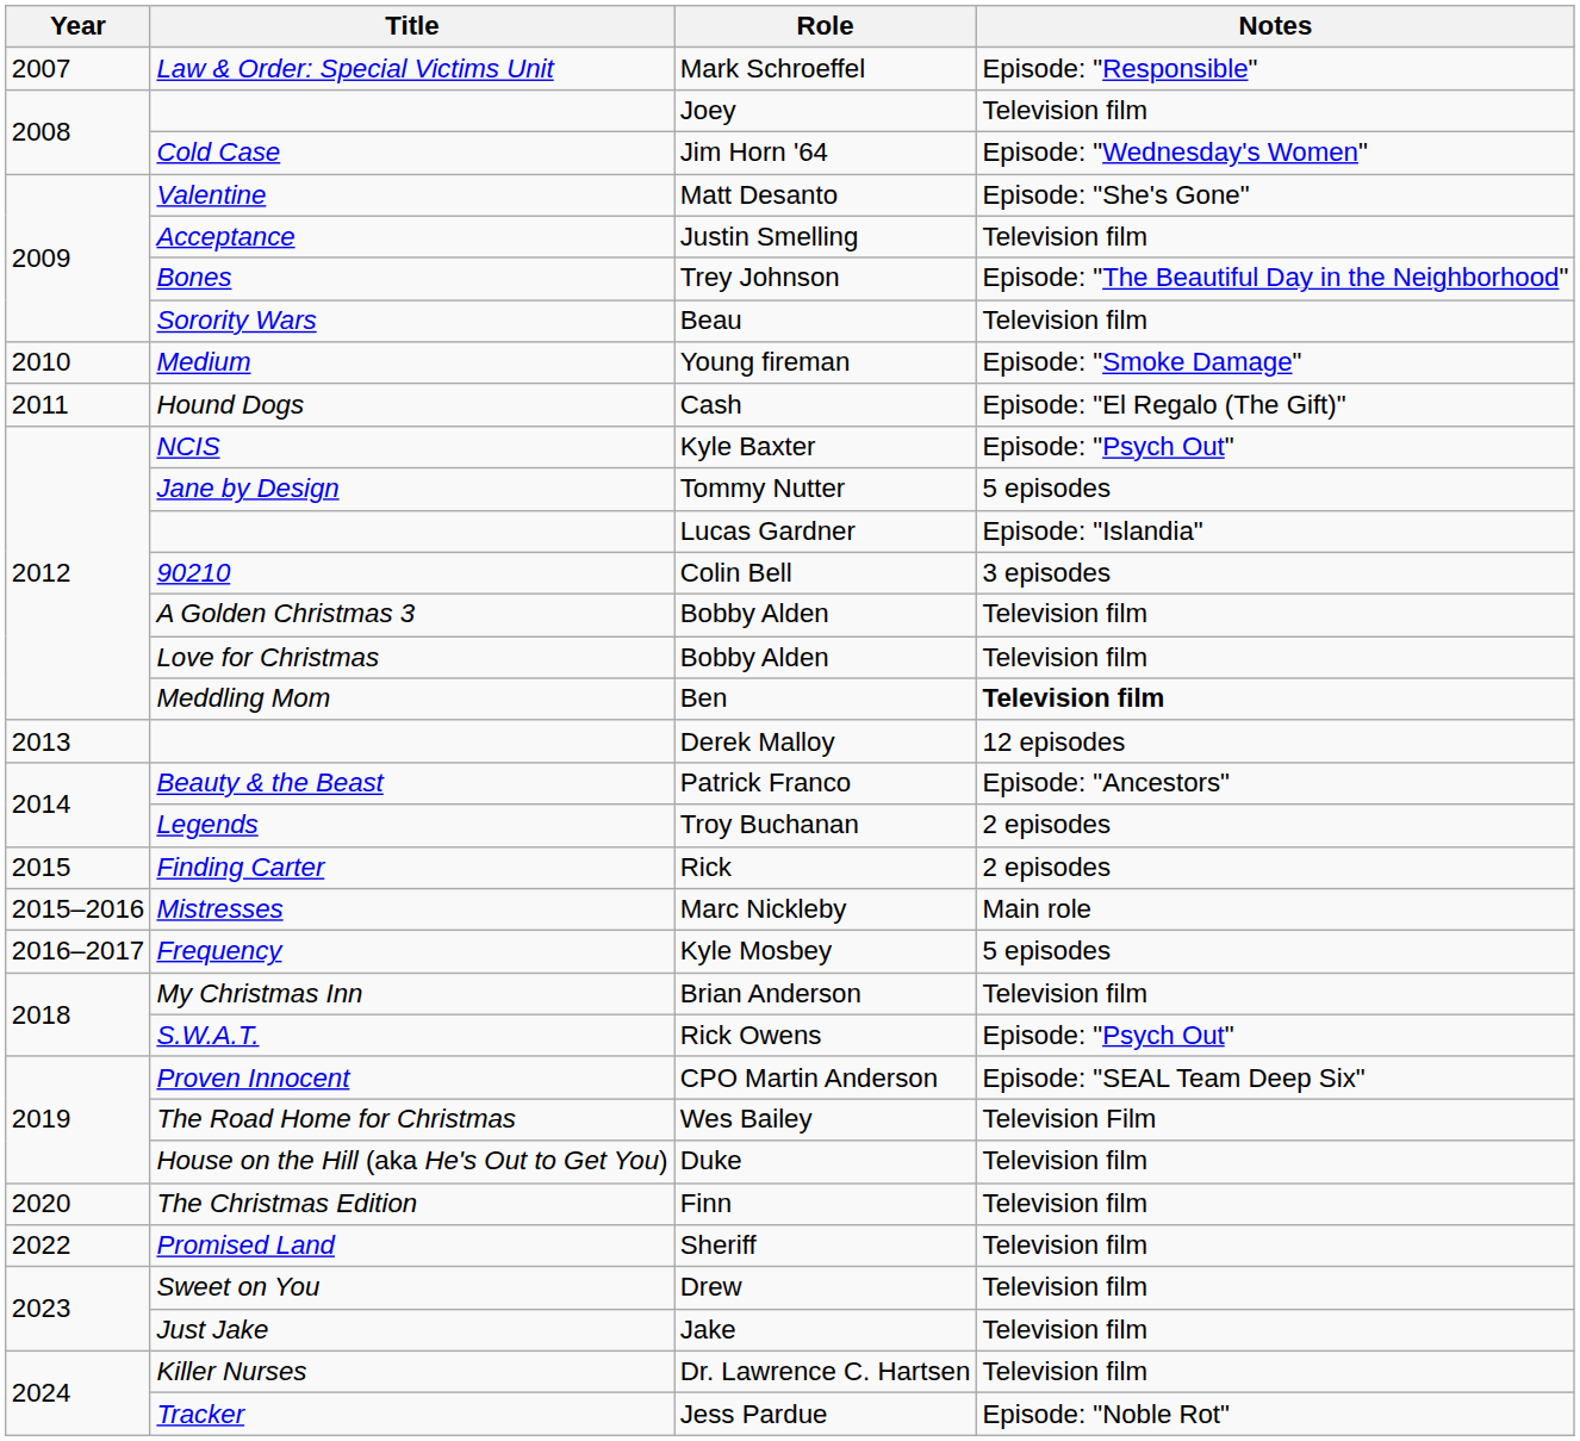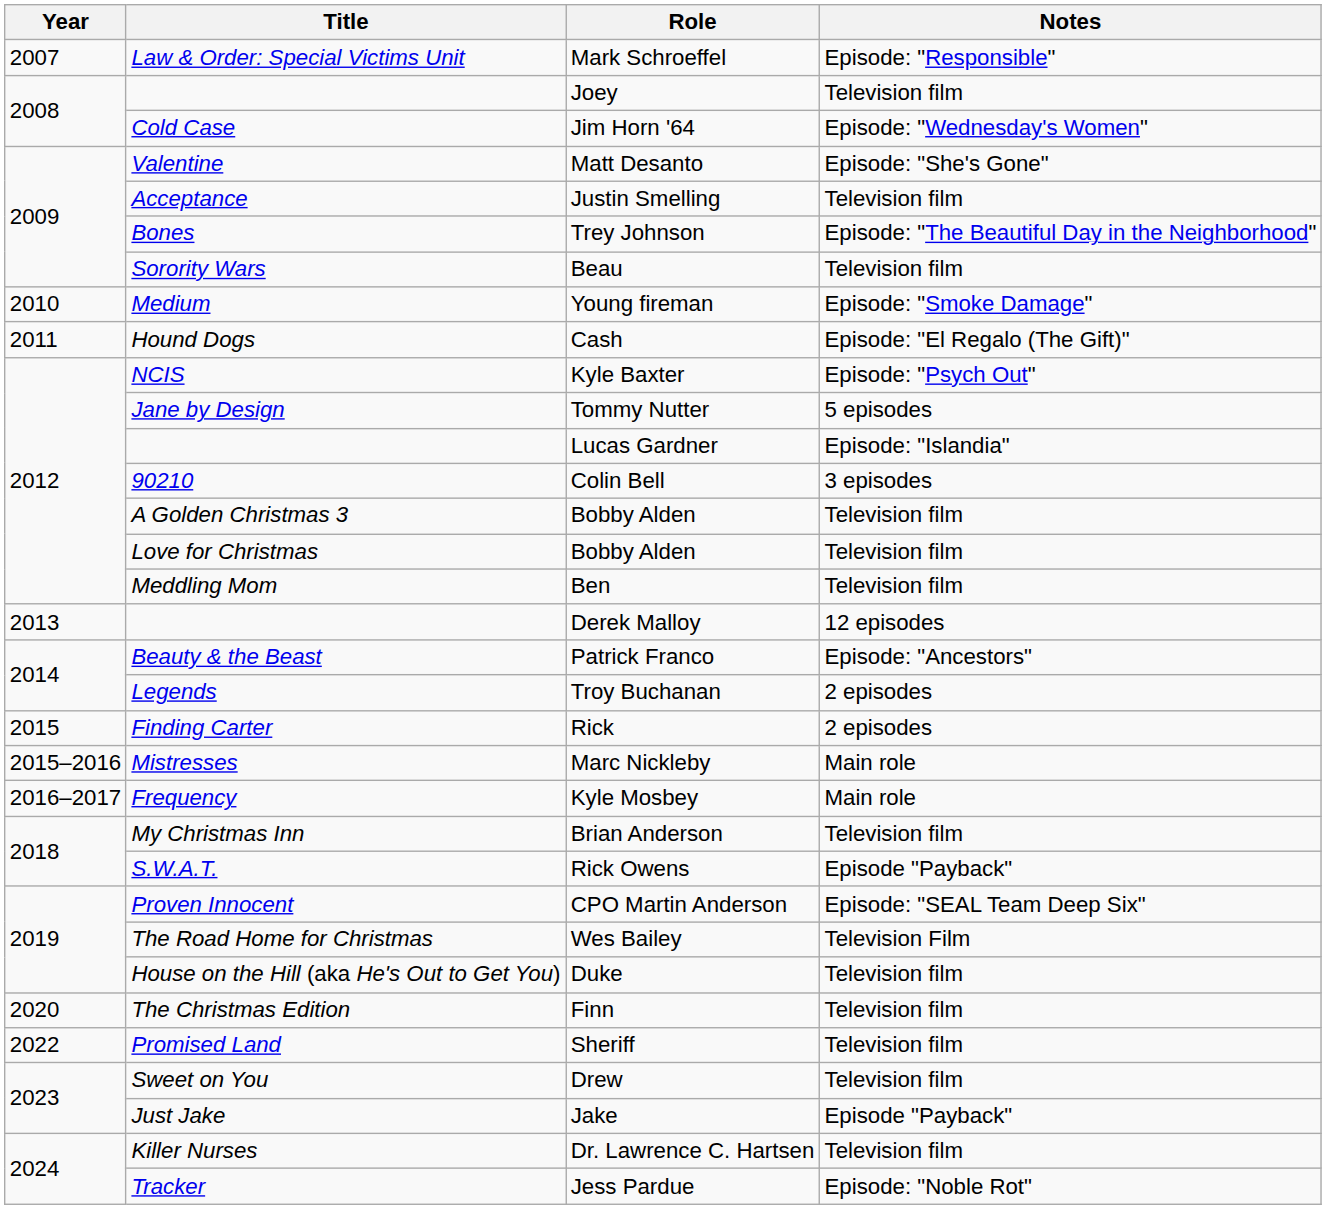 <table class="wikitable sortable">
 <tr>
 <th>Year</th>
 <th>Title</th>
 <th>Role</th>
 <th class="unsortable">Notes</th>
 </tr>
 <tr>
 <td>2007</td>
 <td><em><a href='#'>Law & Order: Special Victims Unit</a></em></td>
 <td>Mark Schroeffel</td>
 <td>Episode: "<a href='#'>Responsible</a>"</td>
 </tr>
 <tr>
 <td rowspan="2">2008</td>
 <td><em></em></td>
 <td>Joey</td>
 <td>Television film</td>
 </tr>
 <tr>
 <td><em><a href='#'>Cold Case</a></em></td>
 <td>Jim Horn '64</td>
 <td>Episode: "<a href='#'>Wednesday's Women</a>"</td>
 </tr>
 <tr>
 <td rowspan="4">2009</td>
 <td><em><a href='#'>Valentine</a></em></td>
 <td>Matt Desanto</td>
 <td>Episode: "She's Gone"</td>
 </tr>
 <tr>
 <td><em><a href='#'>Acceptance</a></em></td>
 <td>Justin Smelling</td>
 <td>Television film</td>
 </tr>
 <tr>
 <td><em><a href='#'>Bones</a></em></td>
 <td>Trey Johnson</td>
 <td>Episode: "<a href='#'>The Beautiful Day in the Neighborhood</a>"</td>
 </tr>
 <tr>
 <td><em><a href='#'>Sorority Wars</a></em></td>
 <td>Beau</td>
 <td>Television film</td>
 </tr>
 <tr>
 <td>2010</td>
 <td><em><a href='#'>Medium</a></em></td>
 <td>Young fireman</td>
 <td>Episode: "<a href='#'>Smoke Damage</a>"</td>
 </tr>
 <tr>
 <td>2011</td>
 <td><em>Hound Dogs</em></td>
 <td>Cash</td>
 <td>Episode: "El Regalo (The Gift)"</td>
 </tr>
 <tr>
 <td rowspan="7">2012</td>
 <td><em><a href='#'>NCIS</a></em></td>
 <td>Kyle Baxter</td>
 <td>Episode: "<a href='#'>Psych Out</a>"</td>
 </tr>
 <tr>
 <td><em><a href='#'>Jane by Design</a></em></td>
 <td>Tommy Nutter</td>
 <td>5 episodes</td>
 </tr>
 <tr>
 <td><em></em></td>
 <td>Lucas Gardner</td>
 <td>Episode: "Islandia"</td>
 </tr>
 <tr>
 <td><em><a href='#'>90210</a></em></td>
 <td>Colin Bell</td>
 <td>3 episodes</td>
 </tr>
 <tr>
 <td><em>A Golden Christmas 3</em></td>
 <td>Bobby Alden</td>
 <td>Television film</td>
 </tr>
 <tr>
 <td><em>Love for Christmas</em></td>
 <td>Bobby Alden</td>
 <td>Television film</td>
 </tr>
 <tr>
 <td><em>Meddling Mom</em></td>
 <td>Ben</td>
-<td><strong>Television film</strong></td>
+<td>Television film</td>
 </tr>
 <tr>
 <td>2013</td>
 <td><em></em></td>
 <td>Derek Malloy</td>
 <td>12 episodes</td>
 </tr>
 <tr>
 <td rowspan="2">2014</td>
 <td><em><a href='#'>Beauty & the Beast</a></em></td>
 <td>Patrick Franco</td>
 <td>Episode: "Ancestors"</td>
 </tr>
 <tr>
 <td><em><a href='#'>Legends</a></em></td>
 <td>Troy Buchanan</td>
 <td>2 episodes</td>
 </tr>
 <tr>
 <td>2015</td>
 <td><em><a href='#'>Finding Carter</a></em></td>
 <td>Rick</td>
 <td>2 episodes</td>
 </tr>
 <tr>
 <td>2015–2016</td>
 <td><em><a href='#'>Mistresses</a></em></td>
 <td>Marc Nickleby</td>
 <td>Main role</td>
 </tr>
 <tr>
 <td>2016–2017</td>
 <td><em><a href='#'>Frequency</a></em></td>
 <td>Kyle Mosbey</td>
-<td>5 episodes</td>
+<td>Main role</td>
 </tr>
 <tr>
 <td rowspan="2">2018</td>
 <td><em>My Christmas Inn</em></td>
 <td>Brian Anderson</td>
 <td>Television film</td>
 </tr>
 <tr>
 <td><em><a href='#'>S.W.A.T.</a></em></td>
 <td>Rick Owens</td>
-<td>Episode: "<a href='#'>Psych Out</a>"</td>
+<td>Episode "Payback"</td>
 </tr>
 <tr>
 <td rowspan="3">2019</td>
 <td><em><a href='#'>Proven Innocent</a></em></td>
 <td>CPO Martin Anderson</td>
 <td>Episode: "SEAL Team Deep Six"</td>
 </tr>
 <tr>
 <td><em>The Road Home for Christmas</em></td>
 <td>Wes Bailey</td>
 <td>Television Film</td>
 </tr>
 <tr>
 <td><em>House on the Hill</em> (aka <em>He's Out to Get You</em>)</td>
 <td>Duke</td>
 <td>Television film</td>
 </tr>
 <tr>
 <td>2020</td>
 <td><em>The Christmas Edition</em></td>
 <td>Finn</td>
 <td>Television film</td>
 </tr>
 <tr>
 <td>2022</td>
 <td><em><a href='#'>Promised Land</a></em></td>
 <td>Sheriff</td>
 <td>Television film</td>
 </tr>
 <tr>
 <td rowspan="2">2023</td>
 <td><em>Sweet on You</em></td>
 <td>Drew</td>
 <td>Television film</td>
 </tr>
 <tr>
 <td><em>Just Jake</em></td>
 <td>Jake</td>
-<td>Television film</td>
+<td>Episode "Payback"</td>
 </tr>
 <tr>
 <td rowspan="2">2024</td>
 <td><em>Killer Nurses</em></td>
 <td>Dr. Lawrence C. Hartsen</td>
 <td>Television film</td>
 </tr>
 <tr>
 <td><em><a href='#'>Tracker</a></em></td>
 <td>Jess Pardue</td>
 <td>Episode: "Noble Rot"</td>
 </tr>
 </table>
